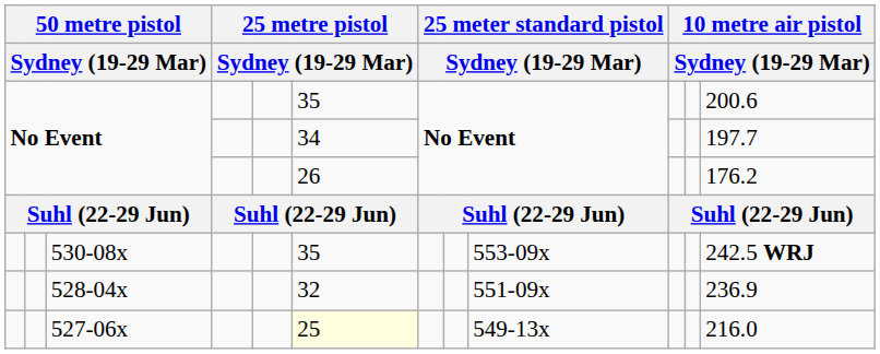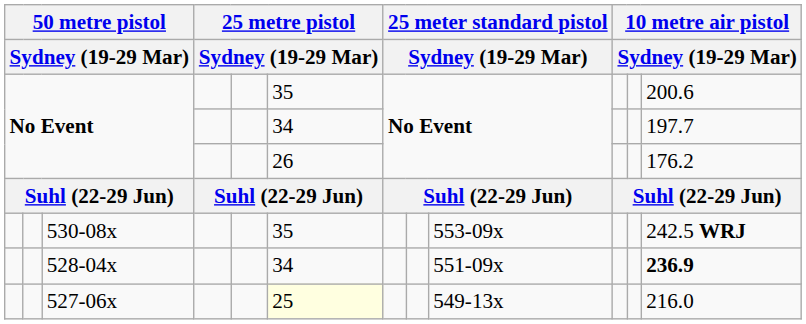 <table class="wikitable" style="font-size: 95%">
 <tr>
 <th colspan="3"><a href='#'>50 metre pistol</a></th>
 <th colspan="3"><a href='#'>25 metre pistol</a></th>
 <th colspan="3"><a href='#'>25 meter standard pistol</a></th>
 <th colspan="3"><a href='#'>10 metre air pistol</a></th>
 </tr>
 <tr>
 <th colspan="3"><strong><a href='#'>Sydney</a>  (19-29 Mar)</strong></th>
 <th colspan="3"><strong><a href='#'>Sydney</a>  (19-29 Mar)</strong></th>
 <th colspan="3"><strong><a href='#'>Sydney</a>  (19-29 Mar)</strong></th>
 <th colspan="3"><strong><a href='#'>Sydney</a>  (19-29 Mar)</strong></th>
 </tr>
 <tr>
 <td colspan="3" rowspan="3"><strong>No Event</strong></td>
 <td></td>
 <td></td>
 <td>35</td>
 <td colspan="3" rowspan="3"><strong>No Event</strong></td>
 <td></td>
 <td></td>
 <td>200.6</td>
 </tr>
 <tr>
 <td></td>
 <td></td>
 <td>34</td>
 <td></td>
 <td></td>
 <td>197.7</td>
 </tr>
 <tr>
 <td></td>
 <td></td>
 <td>26</td>
 <td></td>
 <td></td>
 <td>176.2</td>
 </tr>
 <tr>
 <th colspan="3"><strong><a href='#'>Suhl</a></strong> <strong> (22-29 Jun)</strong></th>
 <th colspan="3"><strong><a href='#'>Suhl</a></strong> <strong> (22-29 Jun)</strong></th>
 <th colspan="3"><strong><a href='#'>Suhl</a></strong> <strong> (22-29 Jun)</strong></th>
 <th colspan="3"><strong><a href='#'>Suhl</a></strong> <strong> (22-29 Jun)</strong></th>
 </tr>
 <tr>
 <td></td>
 <td></td>
 <td>530-08x</td>
 <td></td>
 <td></td>
 <td>35</td>
 <td></td>
 <td></td>
 <td>553-09x</td>
 <td></td>
 <td></td>
 <td>242.5 <strong>WRJ</strong></td>
 </tr>
 <tr>
 <td></td>
 <td></td>
 <td>528-04x</td>
 <td></td>
 <td></td>
-<td>32</td>
+<td>34</td>
 <td></td>
 <td></td>
 <td>551-09x</td>
 <td></td>
 <td></td>
-<td>236.9</td>
+<td><strong>236.9</strong></td>
 </tr>
 <tr>
 <td></td>
 <td></td>
 <td>527-06x</td>
 <td></td>
 <td></td>
 <td style="background: lightyellow;">25</td>
 <td></td>
 <td></td>
 <td>549-13x</td>
 <td></td>
 <td></td>
 <td>216.0</td>
 </tr>
 </table>
